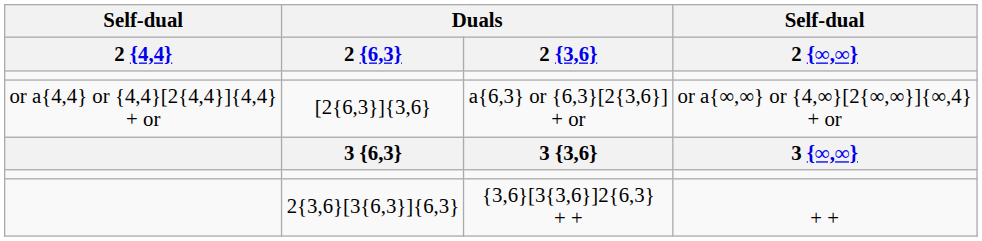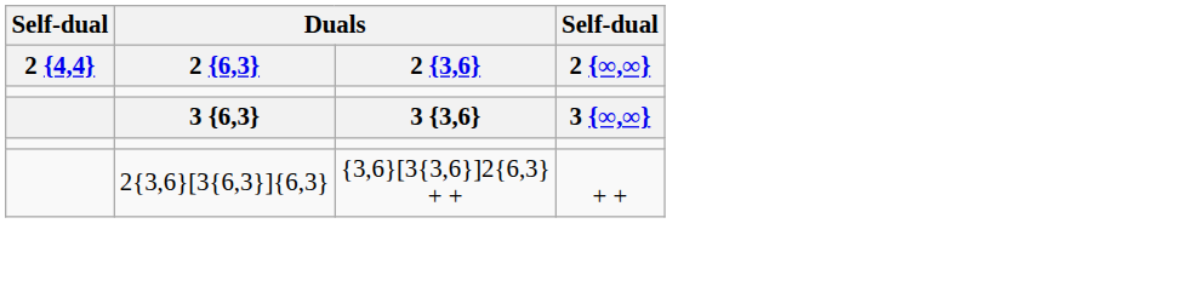 <table class="wikitable">
 <tr>
 <th>Self-dual</th>
 <th colspan=2>Duals</th>
 <th>Self-dual</th>
 </tr>
 <tr>
 <th>2 <a href='#'>{4,4}</a></th>
 <th>2 <a href='#'>{6,3}</a></th>
 <th>2 <a href='#'>{3,6}</a></th>
 <th>2 <a href='#'>{∞,∞}</a></th>
 </tr>
 <tr align=center>
 <td></td>
 <td></td>
 <td></td>
 <td></td>
-</tr>
-<tr align=center>
-<td> or a{4,4} or {4,4}[2{4,4}]{4,4}<br> +   or </td>
-<td>[2{6,3}]{3,6}</td>
-<td>a{6,3} or {6,3}[2{3,6}]<br>  +  or </td>
-<td> or a{∞,∞} or {4,∞}[2{∞,∞}]{∞,4}<br>  +  or </td>
 </tr>
 <tr>
 <th></th>
 <th>3 {6,3}</th>
 <th>3 {3,6}</th>
 <th>3 <a href='#'>{∞,∞}</a></th>
 </tr>
 <tr align=center>
 <td></td>
 <td></td>
 <td></td>
 <td></td>
 </tr>
 <tr align=center>
 <td></td>
 <td>2{3,6}[3{6,3}]{6,3}</td>
 <td>{3,6}[3{3,6}]2{6,3}<br> +  + </td>
 <td><br> +  + </td>
 </tr>
 </table>
